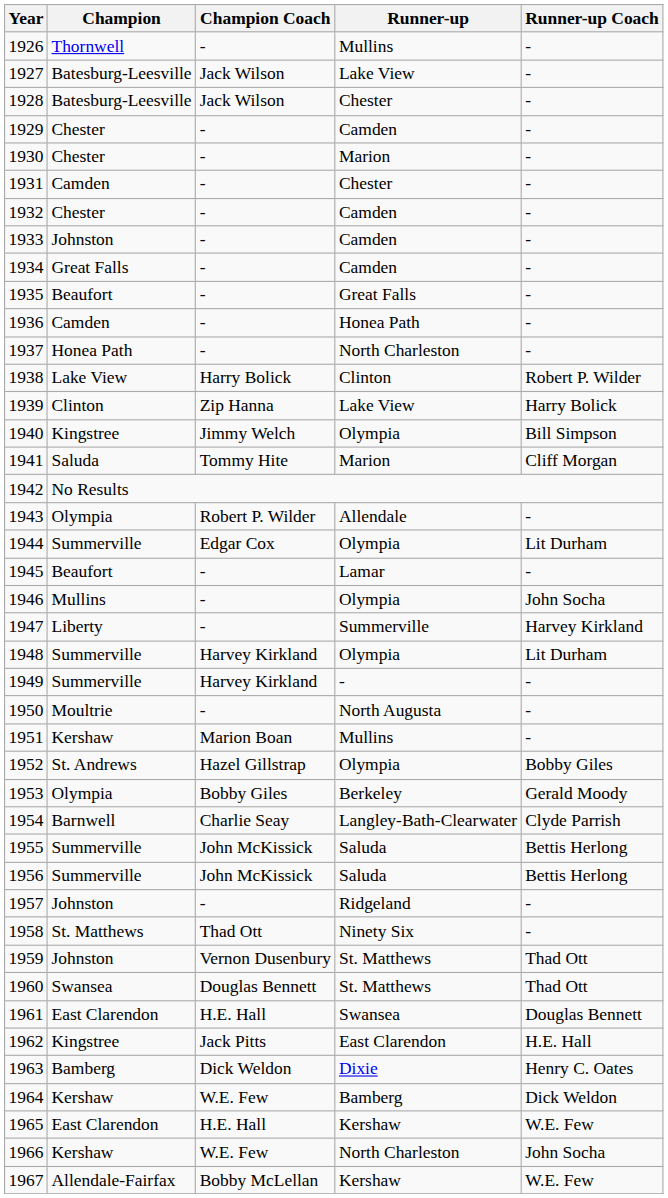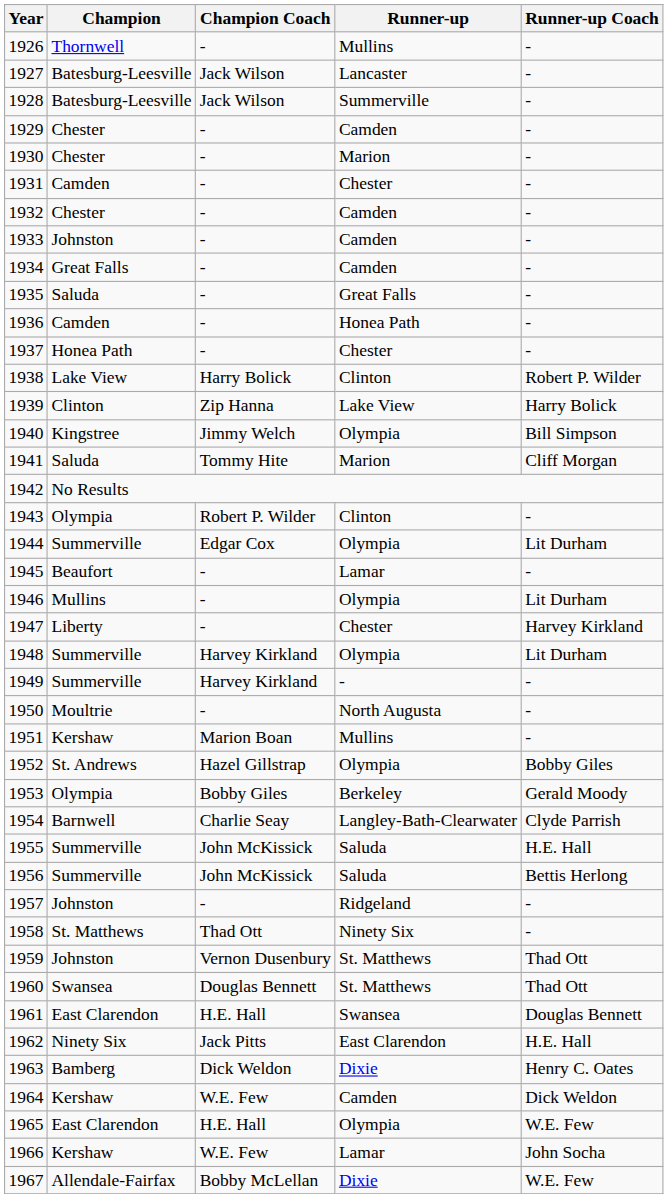 <table class="wikitable sortable">
 <tr>
 <th scope="col">Year</th>
 <th scope="col">Champion</th>
 <th scope="col">Champion Coach</th>
 <th scope="col">Runner-up</th>
 <th scope="col">Runner-up Coach</th>
 </tr>
 <tr>
 <td>1926</td>
 <td><a href='#'>Thornwell</a></td>
 <td>-</td>
 <td>Mullins</td>
 <td>-</td>
 </tr>
 <tr>
 <td>1927</td>
 <td>Batesburg-Leesville</td>
 <td>Jack Wilson</td>
-<td>Lake View</td>
+<td>Lancaster</td>
 <td>-</td>
 </tr>
 <tr>
 <td>1928</td>
 <td>Batesburg-Leesville</td>
 <td>Jack Wilson</td>
-<td>Chester</td>
+<td>Summerville</td>
 <td>-</td>
 </tr>
 <tr>
 <td>1929</td>
 <td>Chester</td>
 <td>-</td>
 <td>Camden</td>
 <td>-</td>
 </tr>
 <tr>
 <td>1930</td>
 <td>Chester</td>
 <td>-</td>
 <td>Marion</td>
 <td>-</td>
 </tr>
 <tr>
 <td>1931</td>
 <td>Camden</td>
 <td>-</td>
 <td>Chester</td>
 <td>-</td>
 </tr>
 <tr>
 <td>1932</td>
 <td>Chester</td>
 <td>-</td>
 <td>Camden</td>
 <td>-</td>
 </tr>
 <tr>
 <td>1933</td>
 <td>Johnston</td>
 <td>-</td>
 <td>Camden</td>
 <td>-</td>
 </tr>
 <tr>
 <td>1934</td>
 <td>Great Falls</td>
 <td>-</td>
 <td>Camden</td>
 <td>-</td>
 </tr>
 <tr>
 <td>1935</td>
-<td>Beaufort</td>
+<td>Saluda</td>
 <td>-</td>
 <td>Great Falls</td>
 <td>-</td>
 </tr>
 <tr>
 <td>1936</td>
 <td>Camden</td>
 <td>-</td>
 <td>Honea Path</td>
 <td>-</td>
 </tr>
 <tr>
 <td>1937</td>
 <td>Honea Path</td>
 <td>-</td>
-<td>North Charleston</td>
+<td>Chester</td>
 <td>-</td>
 </tr>
 <tr>
 <td>1938</td>
 <td>Lake View</td>
 <td>Harry Bolick</td>
 <td>Clinton</td>
 <td>Robert P. Wilder</td>
 </tr>
 <tr>
 <td>1939</td>
 <td>Clinton</td>
 <td>Zip Hanna</td>
 <td>Lake View</td>
 <td>Harry Bolick</td>
 </tr>
 <tr>
 <td>1940</td>
 <td>Kingstree</td>
 <td>Jimmy Welch</td>
 <td>Olympia</td>
 <td>Bill Simpson</td>
 </tr>
 <tr>
 <td>1941</td>
 <td>Saluda</td>
 <td>Tommy Hite</td>
 <td>Marion</td>
 <td>Cliff Morgan</td>
 </tr>
 <tr>
 <td>1942</td>
 <td colspan="4">No Results</td>
 </tr>
 <tr>
 <td>1943</td>
 <td>Olympia</td>
 <td>Robert P. Wilder</td>
-<td>Allendale</td>
+<td>Clinton</td>
 <td>-</td>
 </tr>
 <tr>
 <td>1944</td>
 <td>Summerville</td>
 <td>Edgar Cox</td>
 <td>Olympia</td>
 <td>Lit Durham</td>
 </tr>
 <tr>
 <td>1945</td>
 <td>Beaufort</td>
 <td>-</td>
 <td>Lamar</td>
 <td>-</td>
 </tr>
 <tr>
 <td>1946</td>
 <td>Mullins</td>
 <td>-</td>
 <td>Olympia</td>
-<td>John Socha</td>
+<td>Lit Durham</td>
 </tr>
 <tr>
 <td>1947</td>
 <td>Liberty</td>
 <td>-</td>
-<td>Summerville</td>
+<td>Chester</td>
 <td>Harvey Kirkland</td>
 </tr>
 <tr>
 <td>1948</td>
 <td>Summerville</td>
 <td>Harvey Kirkland</td>
 <td>Olympia</td>
 <td>Lit Durham</td>
 </tr>
 <tr>
 <td>1949</td>
 <td>Summerville</td>
 <td>Harvey Kirkland</td>
 <td>-</td>
 <td>-</td>
 </tr>
 <tr>
 <td>1950</td>
 <td>Moultrie</td>
 <td>-</td>
 <td>North Augusta</td>
 <td>-</td>
 </tr>
 <tr>
 <td>1951</td>
 <td>Kershaw</td>
 <td>Marion Boan</td>
 <td>Mullins</td>
 <td>-</td>
 </tr>
 <tr>
 <td>1952</td>
 <td>St. Andrews</td>
 <td>Hazel Gillstrap</td>
 <td>Olympia</td>
 <td>Bobby Giles</td>
 </tr>
 <tr>
 <td>1953</td>
 <td>Olympia</td>
 <td>Bobby Giles</td>
 <td>Berkeley</td>
 <td>Gerald Moody</td>
 </tr>
 <tr>
 <td>1954</td>
 <td>Barnwell</td>
 <td>Charlie Seay</td>
 <td>Langley-Bath-Clearwater</td>
 <td>Clyde Parrish</td>
 </tr>
 <tr>
 <td>1955</td>
 <td>Summerville</td>
 <td>John McKissick</td>
 <td>Saluda</td>
-<td>Bettis Herlong</td>
+<td>H.E. Hall</td>
 </tr>
 <tr>
 <td>1956</td>
 <td>Summerville</td>
 <td>John McKissick</td>
 <td>Saluda</td>
 <td>Bettis Herlong</td>
 </tr>
 <tr>
 <td>1957</td>
 <td>Johnston</td>
 <td>-</td>
 <td>Ridgeland</td>
 <td>-</td>
 </tr>
 <tr>
 <td>1958</td>
 <td>St. Matthews</td>
 <td>Thad Ott</td>
 <td>Ninety Six</td>
 <td>-</td>
 </tr>
 <tr>
 <td>1959</td>
 <td>Johnston</td>
 <td>Vernon Dusenbury</td>
 <td>St. Matthews</td>
 <td>Thad Ott</td>
 </tr>
 <tr>
 <td>1960</td>
 <td>Swansea</td>
 <td>Douglas Bennett</td>
 <td>St. Matthews</td>
 <td>Thad Ott</td>
 </tr>
 <tr>
 <td>1961</td>
 <td>East Clarendon</td>
 <td>H.E. Hall</td>
 <td>Swansea</td>
 <td>Douglas Bennett</td>
 </tr>
 <tr>
 <td>1962</td>
-<td>Kingstree</td>
+<td>Ninety Six</td>
 <td>Jack Pitts</td>
 <td>East Clarendon</td>
 <td>H.E. Hall</td>
 </tr>
 <tr>
 <td>1963</td>
 <td>Bamberg</td>
 <td>Dick Weldon</td>
 <td><a href='#'>Dixie</a></td>
 <td>Henry C. Oates</td>
 </tr>
 <tr>
 <td>1964</td>
 <td>Kershaw</td>
 <td>W.E. Few</td>
-<td>Bamberg</td>
+<td>Camden</td>
 <td>Dick Weldon</td>
 </tr>
 <tr>
 <td>1965</td>
 <td>East Clarendon</td>
 <td>H.E. Hall</td>
-<td>Kershaw</td>
+<td>Olympia</td>
 <td>W.E. Few</td>
 </tr>
 <tr>
 <td>1966</td>
 <td>Kershaw</td>
 <td>W.E. Few</td>
-<td>North Charleston</td>
+<td>Lamar</td>
 <td>John Socha</td>
 </tr>
 <tr>
 <td>1967</td>
 <td>Allendale-Fairfax</td>
 <td>Bobby McLellan</td>
-<td>Kershaw</td>
+<td><a href='#'>Dixie</a></td>
 <td>W.E. Few</td>
 </tr>
 </table>
